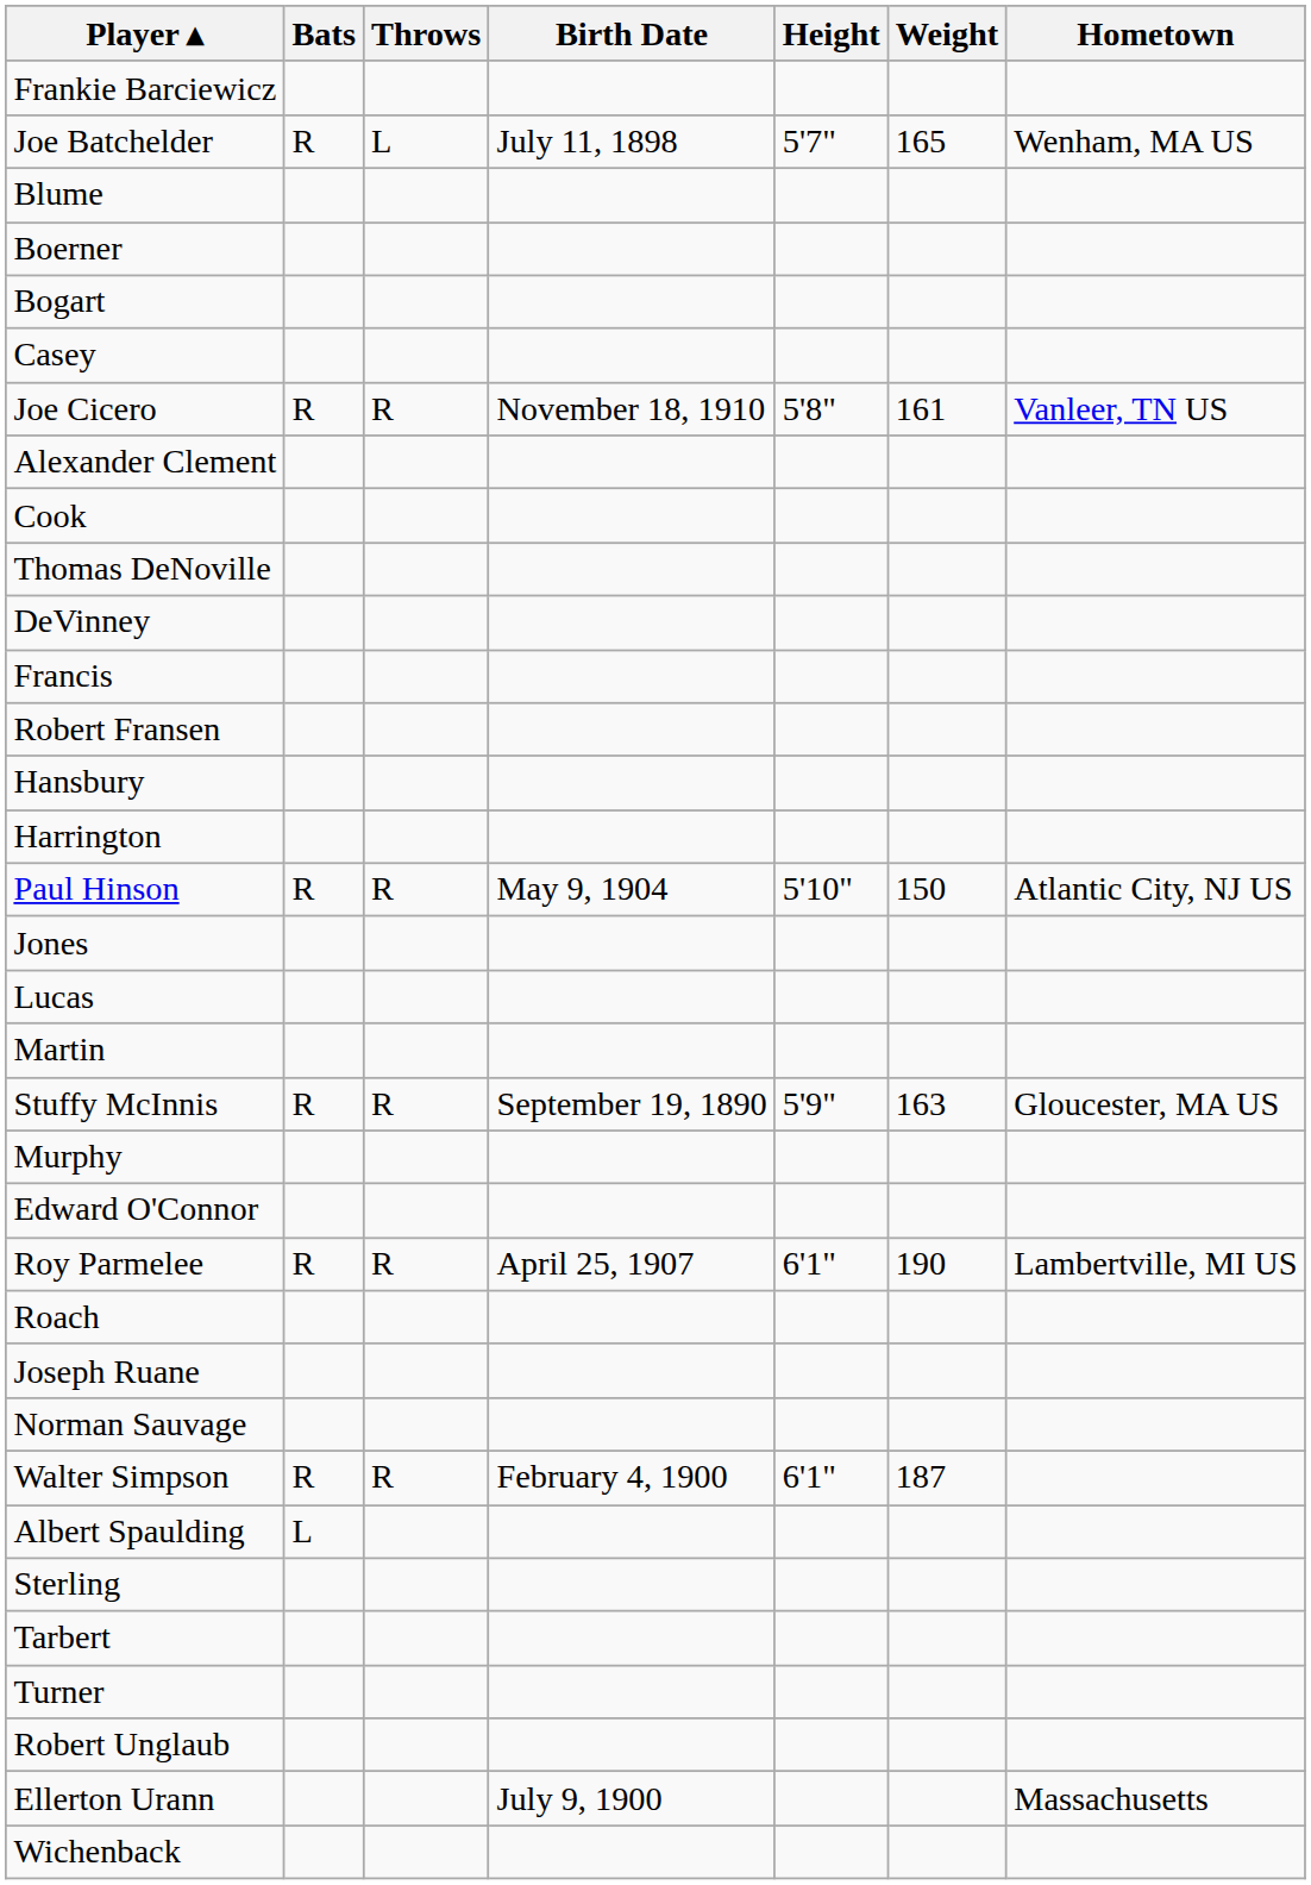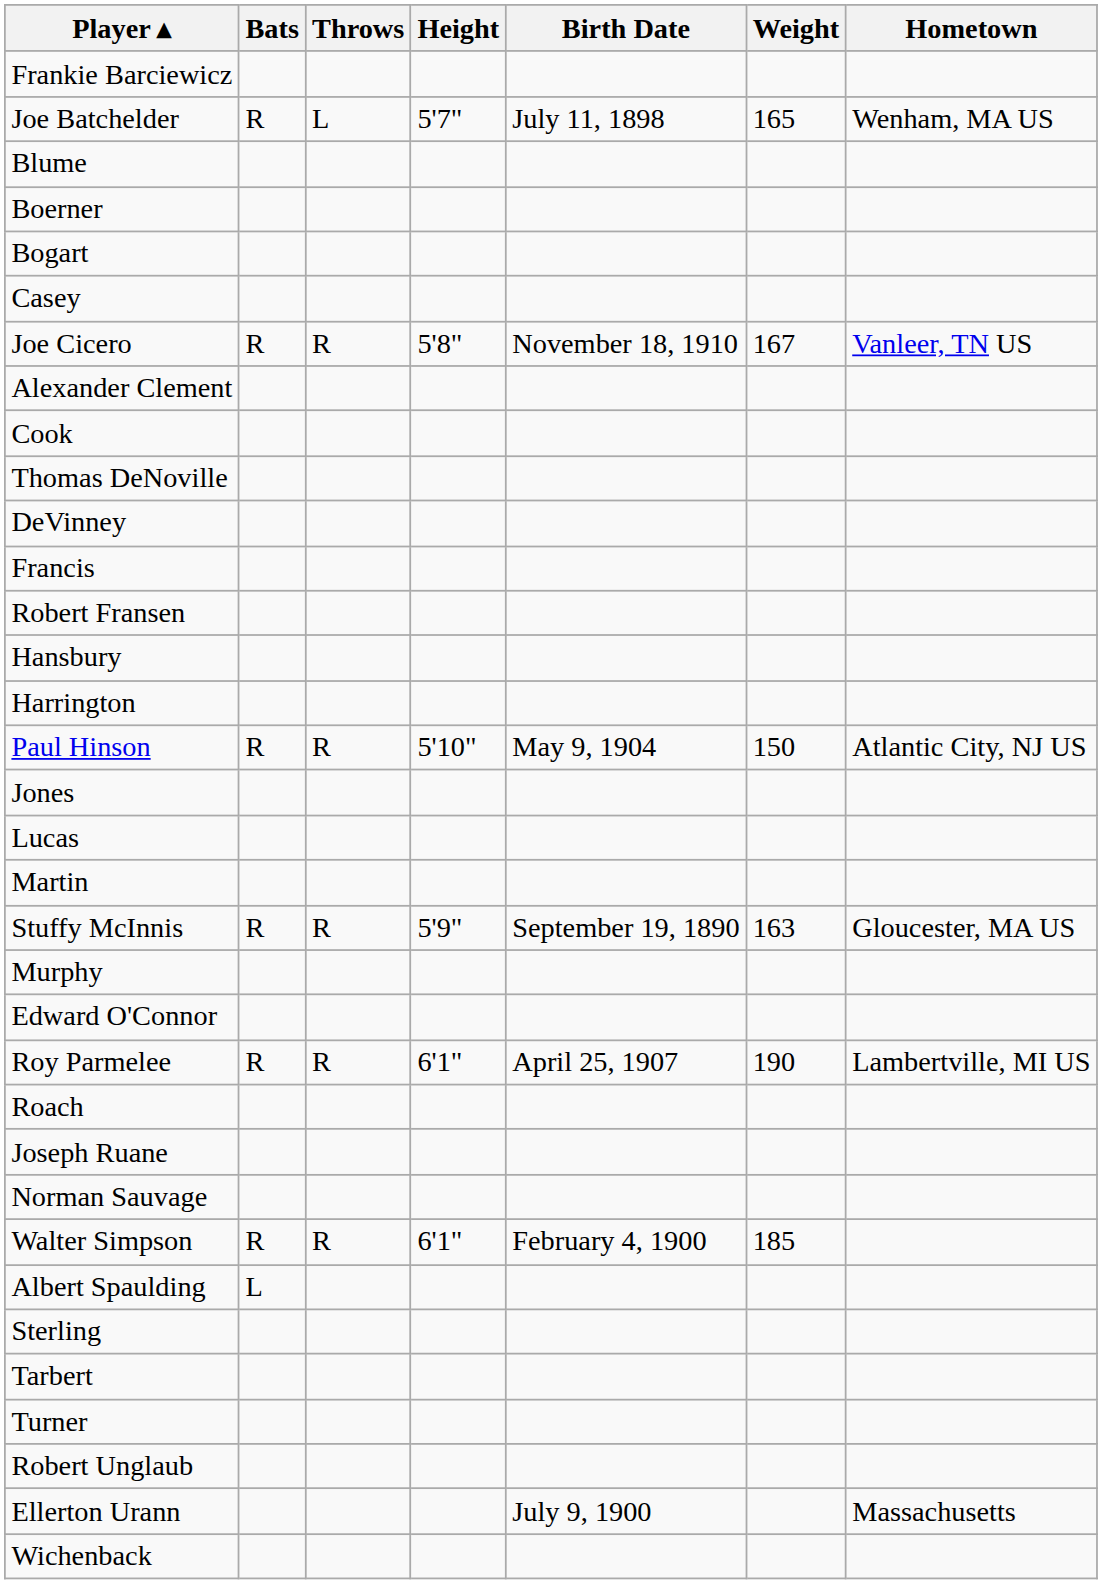 <table class="wikitable sortable mw-collapsible mw-collapsed">
 <tr>
 <th>Player ▴</th>
 <th>Bats</th>
 <th>Throws</th>
+<th>Height</th>
 <th>Birth Date</th>
-<th>Height</th>
 <th>Weight</th>
 <th>Hometown</th>
 </tr>
 <tr>
 <td>Frankie Barciewicz</td>
 <td></td>
 <td></td>
 <td></td>
 <td></td>
 <td></td>
 <td></td>
 </tr>
 <tr>
 <td>Joe Batchelder</td>
 <td>R</td>
 <td>L</td>
+<td>5'7"</td>
 <td>July 11, 1898</td>
-<td>5'7"</td>
 <td>165</td>
 <td>Wenham, MA US</td>
 </tr>
 <tr>
 <td>Blume</td>
 <td></td>
 <td></td>
 <td></td>
 <td></td>
 <td></td>
 <td></td>
 </tr>
 <tr>
 <td>Boerner</td>
 <td></td>
 <td></td>
 <td></td>
 <td></td>
 <td></td>
 <td></td>
 </tr>
 <tr>
 <td>Bogart</td>
 <td></td>
 <td></td>
 <td></td>
 <td></td>
 <td></td>
 <td></td>
 </tr>
 <tr>
 <td>Casey</td>
 <td></td>
 <td></td>
 <td></td>
 <td></td>
 <td></td>
 <td></td>
 </tr>
 <tr>
 <td>Joe Cicero</td>
 <td>R</td>
 <td>R</td>
+<td>5'8"</td>
 <td>November 18, 1910</td>
-<td>5'8"</td>
-<td>161</td>
+<td>167</td>
 <td><a href='#'>Vanleer, TN</a> US</td>
 </tr>
 <tr>
 <td>Alexander Clement</td>
 <td></td>
 <td></td>
 <td></td>
 <td></td>
 <td></td>
 <td></td>
 </tr>
 <tr>
 <td>Cook</td>
 <td></td>
 <td></td>
 <td></td>
 <td></td>
 <td></td>
 <td></td>
 </tr>
 <tr>
 <td>Thomas DeNoville</td>
 <td></td>
 <td></td>
 <td></td>
 <td></td>
 <td></td>
 <td></td>
 </tr>
 <tr>
 <td>DeVinney</td>
 <td></td>
 <td></td>
 <td></td>
 <td></td>
 <td></td>
 <td></td>
 </tr>
 <tr>
 <td>Francis</td>
 <td></td>
 <td></td>
 <td></td>
 <td></td>
 <td></td>
 <td></td>
 </tr>
 <tr>
 <td>Robert Fransen</td>
 <td></td>
 <td></td>
 <td></td>
 <td></td>
 <td></td>
 <td></td>
 </tr>
 <tr>
 <td>Hansbury</td>
 <td></td>
 <td></td>
 <td></td>
 <td></td>
 <td></td>
 <td></td>
 </tr>
 <tr>
 <td>Harrington</td>
 <td></td>
 <td></td>
 <td></td>
 <td></td>
 <td></td>
 <td></td>
 </tr>
 <tr>
 <td><a href='#'>Paul Hinson</a></td>
 <td>R</td>
 <td>R</td>
+<td>5'10"</td>
 <td>May 9, 1904</td>
-<td>5'10"</td>
 <td>150</td>
 <td>Atlantic City, NJ US</td>
 </tr>
 <tr>
 <td>Jones</td>
 <td></td>
 <td></td>
 <td></td>
 <td></td>
 <td></td>
 <td></td>
 </tr>
 <tr>
 <td>Lucas</td>
 <td></td>
 <td></td>
 <td></td>
 <td></td>
 <td></td>
 <td></td>
 </tr>
 <tr>
 <td>Martin</td>
 <td></td>
 <td></td>
 <td></td>
 <td></td>
 <td></td>
 <td></td>
 </tr>
 <tr>
 <td>Stuffy McInnis</td>
 <td>R</td>
 <td>R</td>
+<td>5'9"</td>
 <td>September 19, 1890</td>
-<td>5'9"</td>
 <td>163</td>
 <td>Gloucester, MA US</td>
 </tr>
 <tr>
 <td>Murphy</td>
 <td></td>
 <td></td>
 <td></td>
 <td></td>
 <td></td>
 <td></td>
 </tr>
 <tr>
 <td>Edward O'Connor</td>
 <td></td>
 <td></td>
 <td></td>
 <td></td>
 <td></td>
 <td></td>
 </tr>
 <tr>
 <td>Roy Parmelee</td>
 <td>R</td>
 <td>R</td>
+<td>6'1"</td>
 <td>April 25, 1907</td>
-<td>6'1"</td>
 <td>190</td>
 <td>Lambertville, MI US</td>
 </tr>
 <tr>
 <td>Roach</td>
 <td></td>
 <td></td>
 <td></td>
 <td></td>
 <td></td>
 <td></td>
 </tr>
 <tr>
 <td>Joseph Ruane</td>
 <td></td>
 <td></td>
 <td></td>
 <td></td>
 <td></td>
 <td></td>
 </tr>
 <tr>
 <td>Norman Sauvage</td>
 <td></td>
 <td></td>
 <td></td>
 <td></td>
 <td></td>
 <td></td>
 </tr>
 <tr>
 <td>Walter Simpson</td>
 <td>R</td>
 <td>R</td>
+<td>6'1"</td>
 <td>February 4, 1900</td>
-<td>6'1"</td>
-<td>187</td>
+<td>185</td>
 <td></td>
 </tr>
 <tr>
 <td>Albert Spaulding</td>
 <td>L</td>
 <td></td>
 <td></td>
 <td></td>
 <td></td>
 <td></td>
 </tr>
 <tr>
 <td>Sterling</td>
 <td></td>
 <td></td>
 <td></td>
 <td></td>
 <td></td>
 <td></td>
 </tr>
 <tr>
 <td>Tarbert</td>
 <td></td>
 <td></td>
 <td></td>
 <td></td>
 <td></td>
 <td></td>
 </tr>
 <tr>
 <td>Turner</td>
 <td></td>
 <td></td>
 <td></td>
 <td></td>
 <td></td>
 <td></td>
 </tr>
 <tr>
 <td>Robert Unglaub</td>
 <td></td>
 <td></td>
 <td></td>
 <td></td>
 <td></td>
 <td></td>
 </tr>
 <tr>
 <td>Ellerton Urann</td>
 <td></td>
 <td></td>
+<td></td>
 <td>July 9, 1900</td>
-<td></td>
 <td></td>
 <td>Massachusetts</td>
 </tr>
 <tr>
 <td>Wichenback</td>
 <td></td>
 <td></td>
 <td></td>
 <td></td>
 <td></td>
 <td></td>
 </tr>
 </table>
